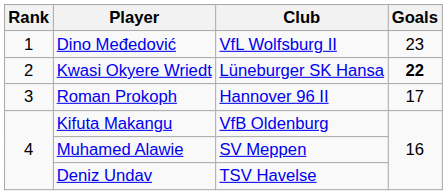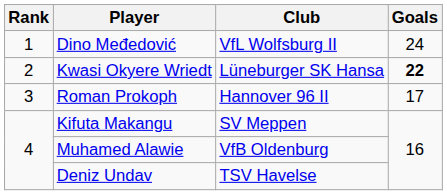 <table class="wikitable sortable" style="text-align:center">
 <tr>
 <th>Rank</th>
 <th>Player</th>
 <th>Club</th>
 <th>Goals</th>
 </tr>
 <tr>
 <td>1</td>
 <td align="left"> <a href='#'>Dino Međedović</a></td>
 <td align="left"><a href='#'>VfL Wolfsburg II</a></td>
-<td>23</td>
+<td>24</td>
 </tr>
 <tr>
 <td>2</td>
 <td align="left"> <a href='#'>Kwasi Okyere Wriedt</a></td>
 <td align="left"><a href='#'>Lüneburger SK Hansa</a></td>
 <td><strong>22</strong></td>
 </tr>
 <tr>
 <td>3</td>
 <td align="left"> <a href='#'>Roman Prokoph</a></td>
 <td align="left"><a href='#'>Hannover 96 II</a></td>
 <td>17</td>
 </tr>
 <tr>
 <td rowspan=3>4</td>
 <td align="left"> <a href='#'>Kifuta Makangu</a></td>
-<td align="left"><a href='#'>VfB Oldenburg</a></td>
+<td align="left"><a href='#'>SV Meppen</a></td>
 <td rowspan=3>16</td>
 </tr>
 <tr>
 <td align="left"> <a href='#'>Muhamed Alawie</a></td>
-<td align="left"><a href='#'>SV Meppen</a></td>
+<td align="left"><a href='#'>VfB Oldenburg</a></td>
 </tr>
 <tr>
 <td align="left"> <a href='#'>Deniz Undav</a></td>
 <td align="left"><a href='#'>TSV Havelse</a></td>
 </tr>
 </table>
